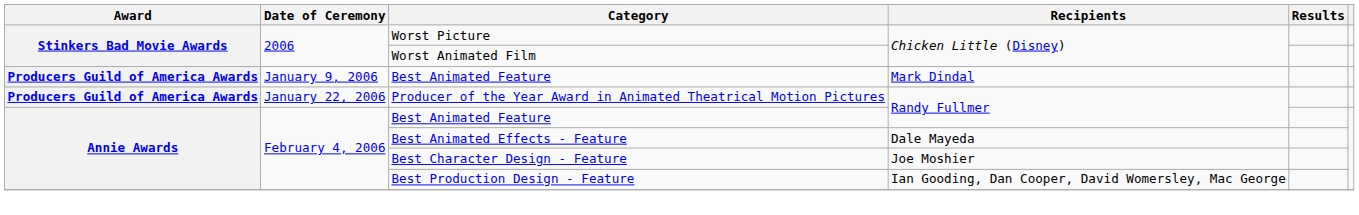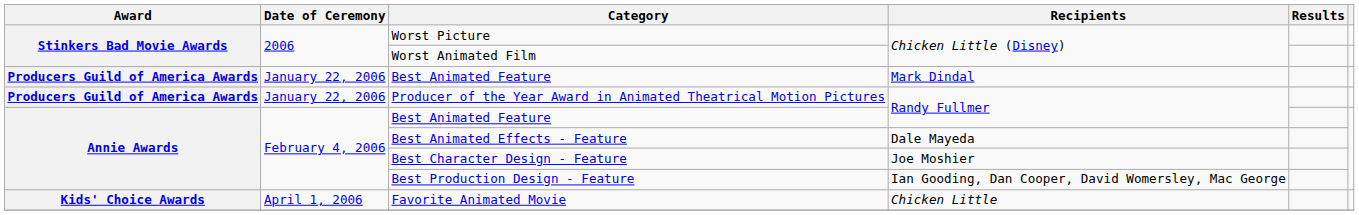 <table class="wikitable plainrowheaders">
 <tr>
 <th scope="col">Award</th>
 <th scope="col">Date of Ceremony</th>
 <th scope="col">Category</th>
 <th scope="col">Recipients</th>
 <th scope="col">Results</th>
 <th scope="col"></th>
 </tr>
 <tr>
 <th scope="row" rowspan="2"><a href='#'>Stinkers Bad Movie Awards</a></th>
 <td rowspan="2"><a href='#'>2006</a></td>
 <td>Worst Picture</td>
 <td rowspan="2"><em>Chicken Little</em> (<a href='#'>Disney</a>)</td>
 <td></td>
 <td></td>
 </tr>
 <tr>
 <td>Worst Animated Film</td>
 <td></td>
 <td></td>
 </tr>
 <tr>
 <th scope="row"><a href='#'>Producers Guild of America Awards</a></th>
-<td><a href='#'>January 9, 2006</a></td>
+<td><a href='#'>January 22, 2006</a></td>
 <td><a href='#'>Best Animated Feature</a></td>
 <td><a href='#'>Mark Dindal</a></td>
 <td></td>
 <td></td>
 </tr>
 <tr>
 <th scope="row"><a href='#'>Producers Guild of America Awards</a></th>
 <td><a href='#'>January 22, 2006</a></td>
 <td><a href='#'>Producer of the Year Award in Animated Theatrical Motion Pictures</a></td>
 <td rowspan="2"><a href='#'>Randy Fullmer</a></td>
 <td></td>
 <td></td>
 </tr>
 <tr>
 <th scope="row" rowspan="4"><a href='#'>Annie Awards</a></th>
 <td rowspan="4"><a href='#'>February 4, 2006</a></td>
 <td><a href='#'>Best Animated Feature</a></td>
 <td></td>
 <td rowspan="4"></td>
 </tr>
 <tr>
 <td><a href='#'>Best Animated Effects - Feature</a></td>
 <td>Dale Mayeda</td>
 <td></td>
 </tr>
 <tr>
 <td><a href='#'>Best Character Design - Feature</a></td>
 <td>Joe Moshier</td>
 <td></td>
 </tr>
 <tr>
 <td><a href='#'>Best Production Design - Feature</a></td>
 <td>Ian Gooding, Dan Cooper, David Womersley, Mac George</td>
 <td></td>
 </tr>
 <tr>
+<th scope="row"><a href='#'>Kids' Choice Awards</a></th>
+<td><a href='#'>April 1, 2006</a></td>
+<td><a href='#'>Favorite Animated Movie</a></td>
+<td><em>Chicken Little</em></td>
+<td></td>
+<td></td>
+</tr>
+<tr>
 </tr>
 </table>
